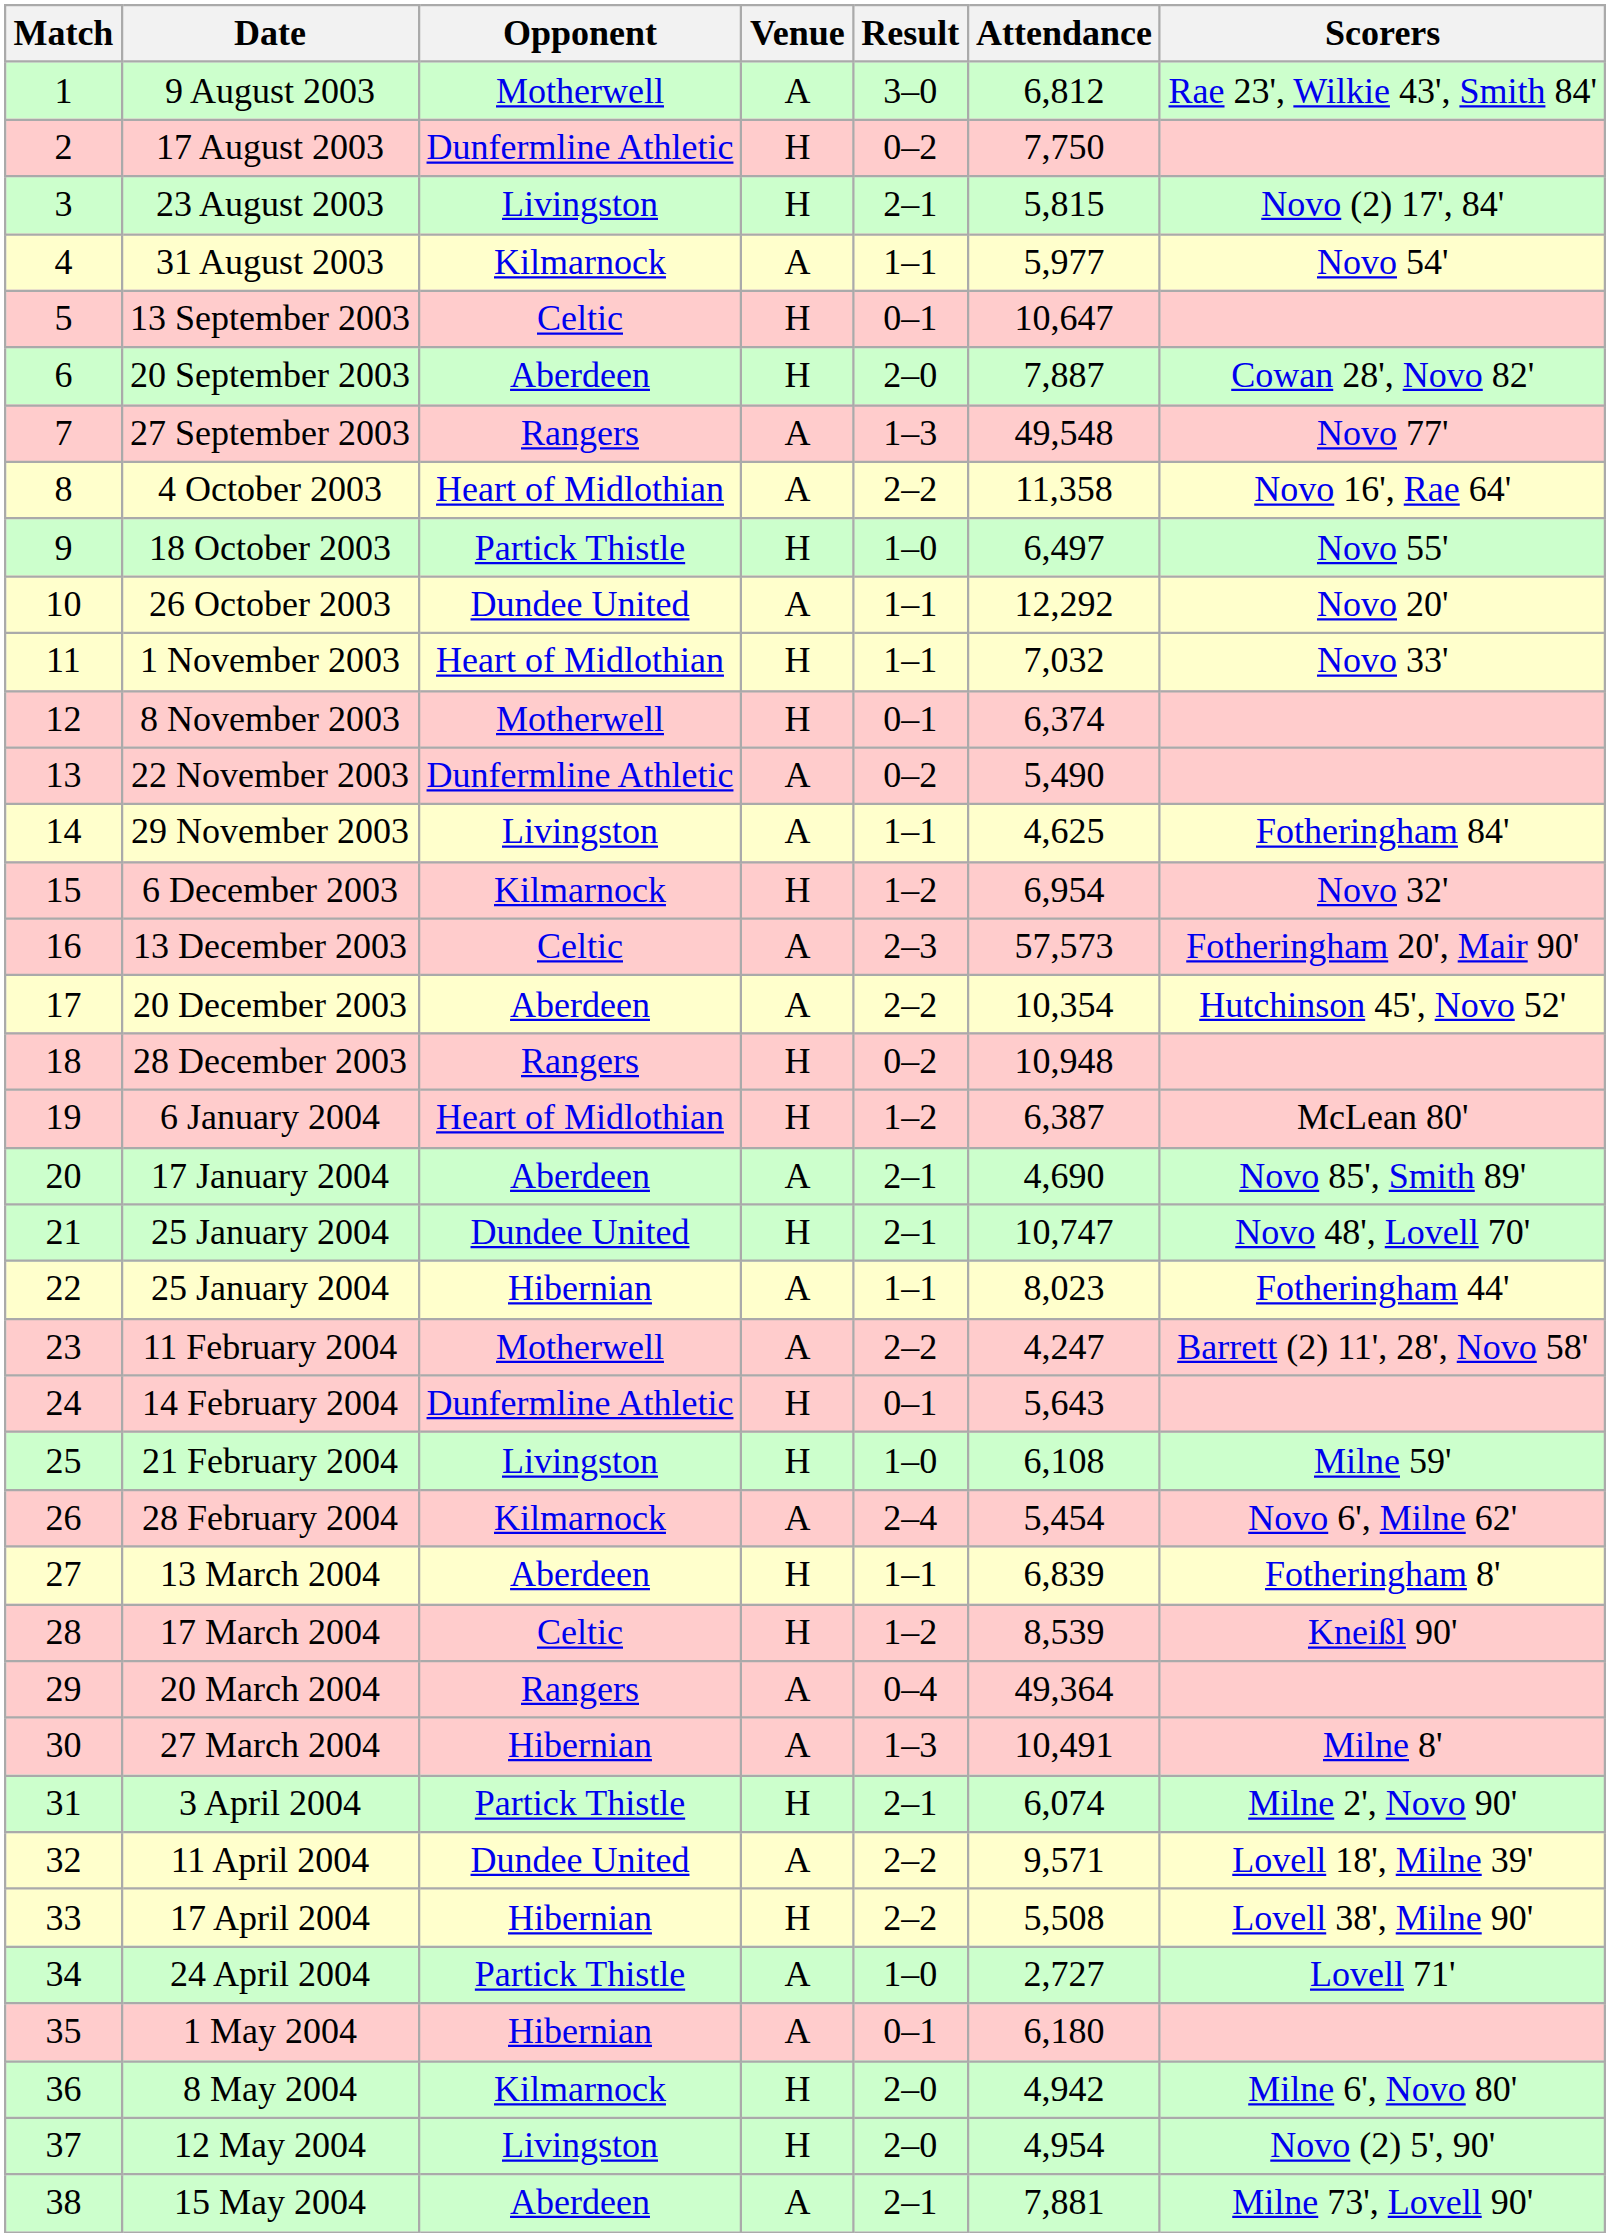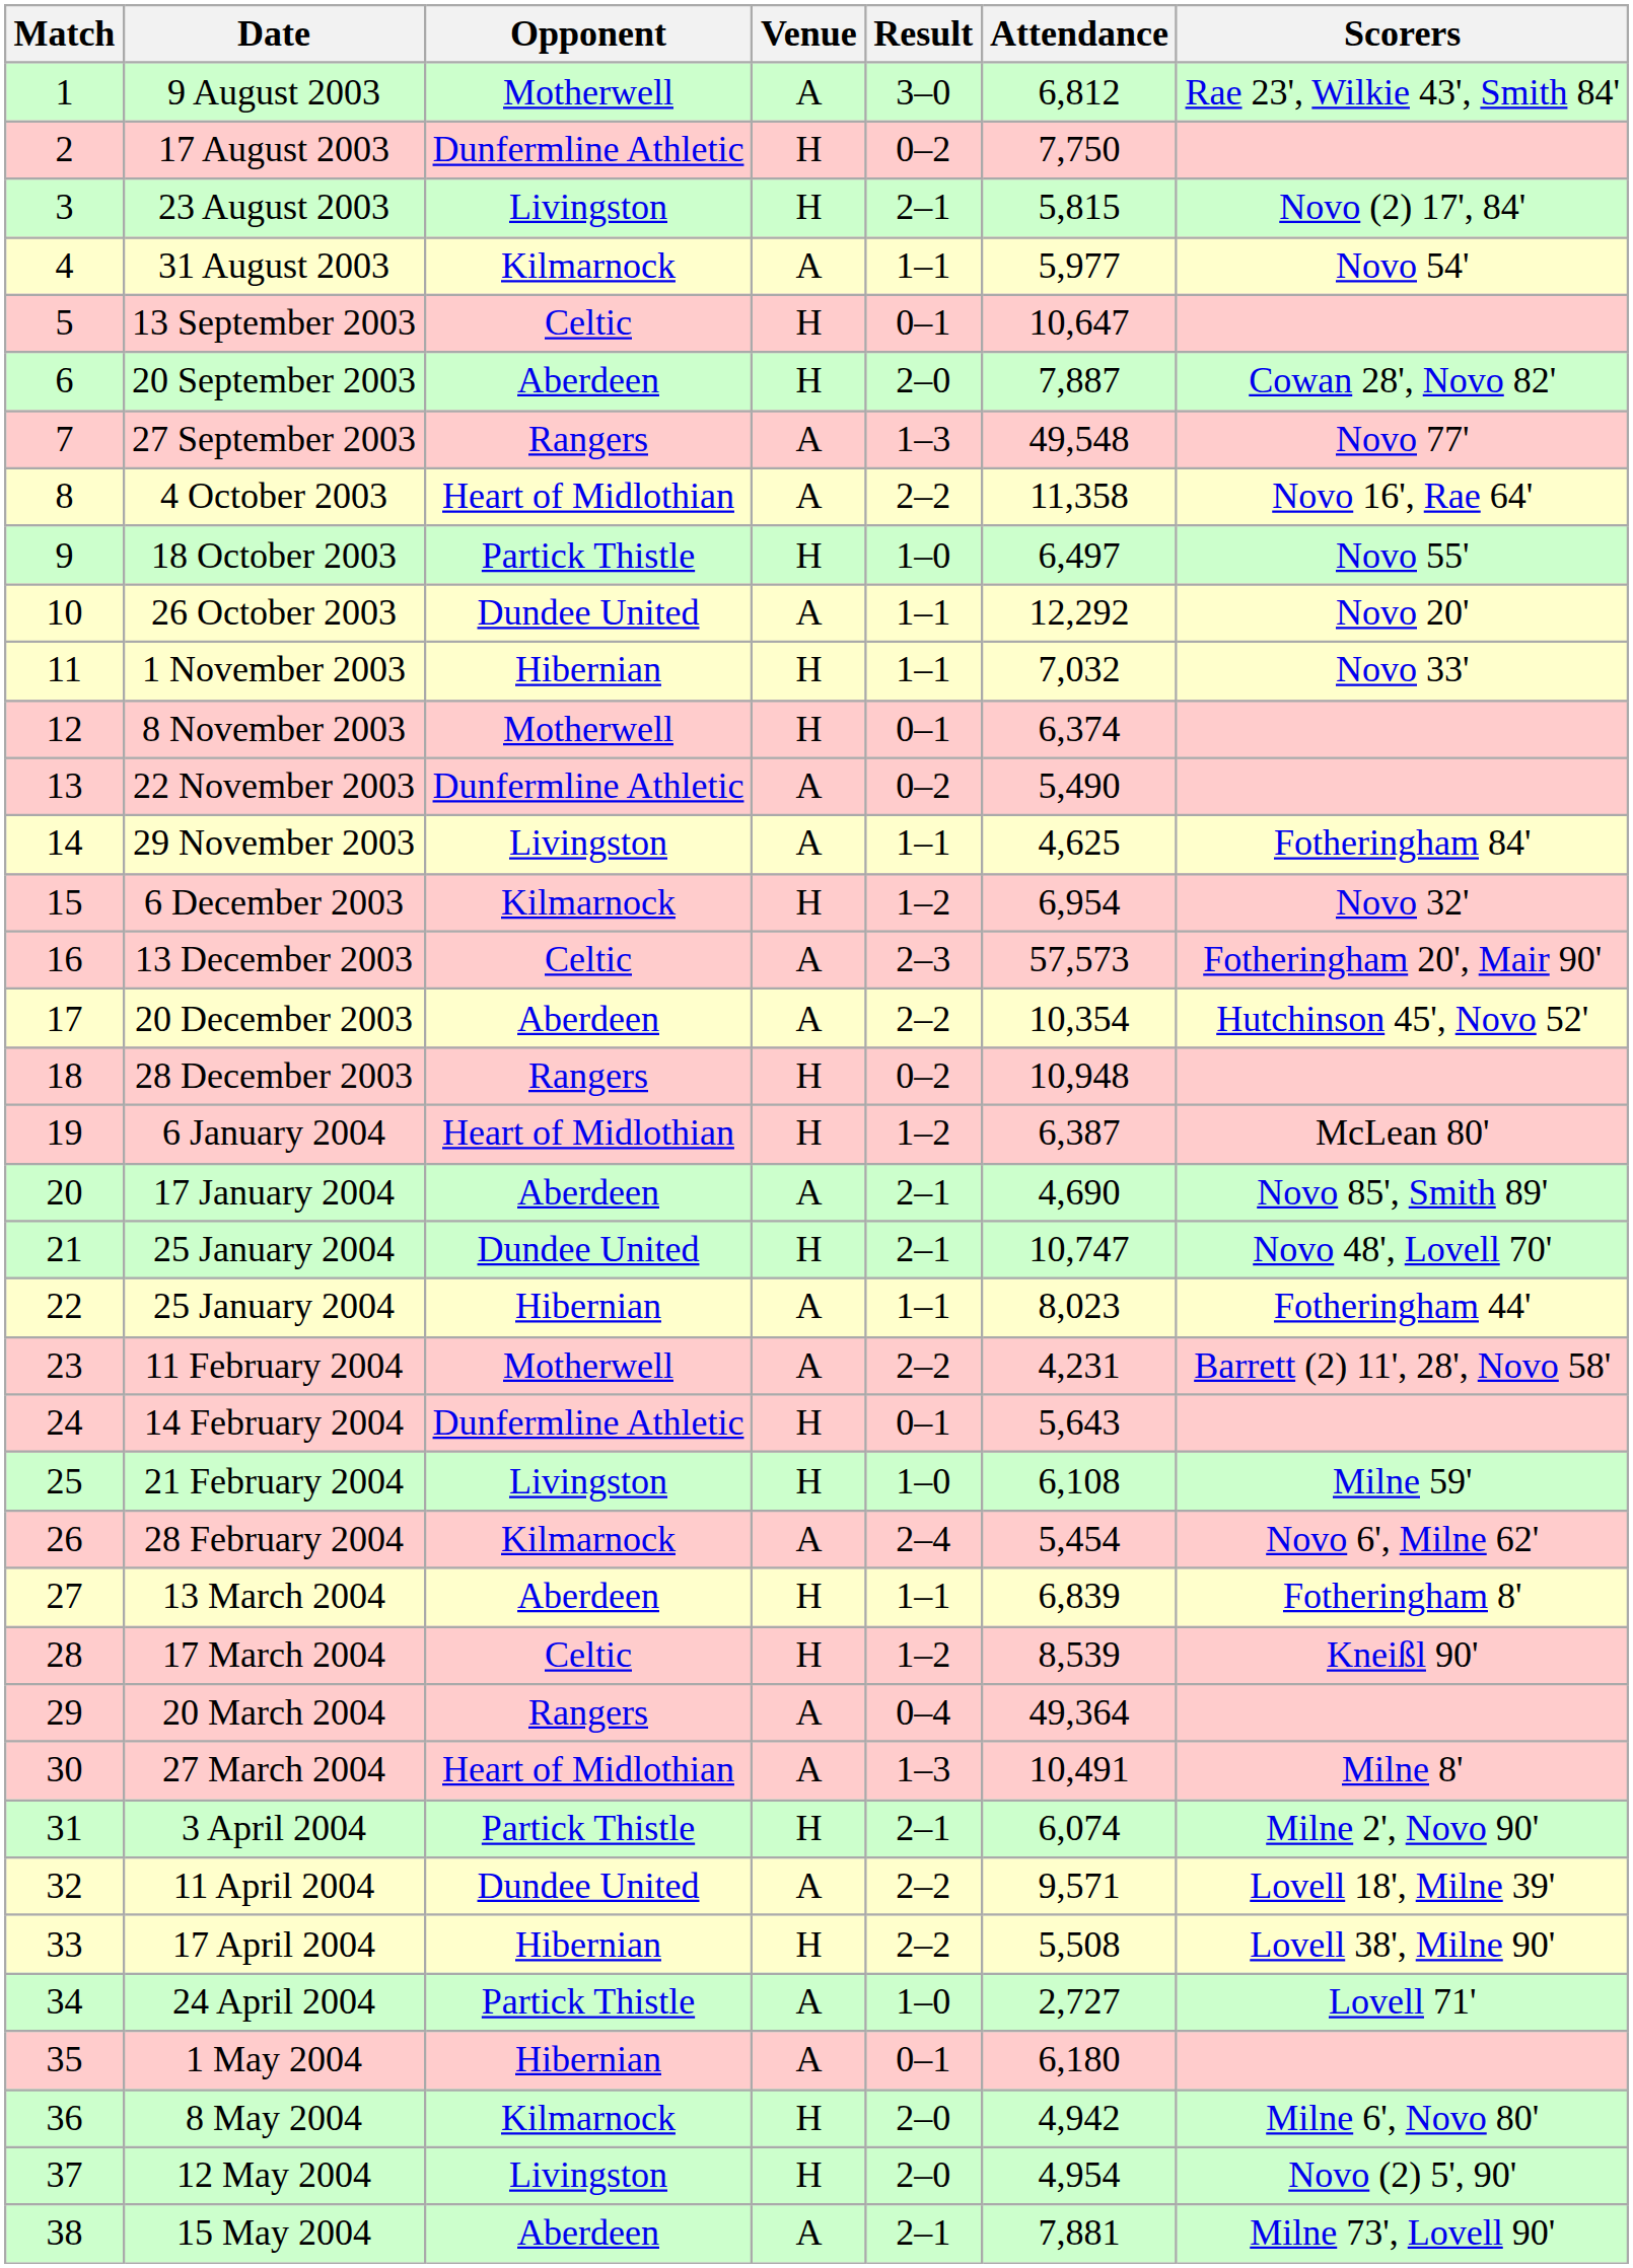 <table class="wikitable" style="font-size:100%; text-align:center">
 <tr>
 <th>Match</th>
 <th>Date</th>
 <th>Opponent</th>
 <th>Venue</th>
 <th>Result</th>
 <th>Attendance</th>
 <th>Scorers</th>
 </tr>
 <tr style="background: #CCFFCC;">
 <td>1</td>
 <td>9 August 2003</td>
 <td><a href='#'>Motherwell</a></td>
 <td>A</td>
 <td>3–0</td>
 <td>6,812</td>
 <td><a href='#'>Rae</a> 23', <a href='#'>Wilkie</a> 43', <a href='#'>Smith</a> 84'</td>
 </tr>
 <tr style="background: #FFCCCC;">
 <td>2</td>
 <td>17 August 2003</td>
 <td><a href='#'>Dunfermline Athletic</a></td>
 <td>H</td>
 <td>0–2</td>
 <td>7,750</td>
 <td></td>
 </tr>
 <tr style="background: #CCFFCC;">
 <td>3</td>
 <td>23 August 2003</td>
 <td><a href='#'>Livingston</a></td>
 <td>H</td>
 <td>2–1</td>
 <td>5,815</td>
 <td><a href='#'>Novo</a> (2) 17', 84'</td>
 </tr>
 <tr style="background: #FFFFCC;">
 <td>4</td>
 <td>31 August 2003</td>
 <td><a href='#'>Kilmarnock</a></td>
 <td>A</td>
 <td>1–1</td>
 <td>5,977</td>
 <td><a href='#'>Novo</a> 54'</td>
 </tr>
 <tr style="background: #FFCCCC;">
 <td>5</td>
 <td>13 September 2003</td>
 <td><a href='#'>Celtic</a></td>
 <td>H</td>
 <td>0–1</td>
 <td>10,647</td>
 <td></td>
 </tr>
 <tr style="background: #CCFFCC;">
 <td>6</td>
 <td>20 September 2003</td>
 <td><a href='#'>Aberdeen</a></td>
 <td>H</td>
 <td>2–0</td>
 <td>7,887</td>
 <td><a href='#'>Cowan</a> 28', <a href='#'>Novo</a> 82'</td>
 </tr>
 <tr style="background: #FFCCCC;">
 <td>7</td>
 <td>27 September 2003</td>
 <td><a href='#'>Rangers</a></td>
 <td>A</td>
 <td>1–3</td>
 <td>49,548</td>
 <td><a href='#'>Novo</a> 77'</td>
 </tr>
 <tr style="background: #FFFFCC;">
 <td>8</td>
 <td>4 October 2003</td>
 <td><a href='#'>Heart of Midlothian</a></td>
 <td>A</td>
 <td>2–2</td>
 <td>11,358</td>
 <td><a href='#'>Novo</a> 16', <a href='#'>Rae</a> 64'</td>
 </tr>
 <tr style="background: #CCFFCC;">
 <td>9</td>
 <td>18 October 2003</td>
 <td><a href='#'>Partick Thistle</a></td>
 <td>H</td>
 <td>1–0</td>
 <td>6,497</td>
 <td><a href='#'>Novo</a> 55'</td>
 </tr>
 <tr style="background: #FFFFCC;">
 <td>10</td>
 <td>26 October 2003</td>
 <td><a href='#'>Dundee United</a></td>
 <td>A</td>
 <td>1–1</td>
 <td>12,292</td>
 <td><a href='#'>Novo</a> 20'</td>
 </tr>
 <tr style="background: #FFFFCC;">
 <td>11</td>
 <td>1 November 2003</td>
-<td><a href='#'>Heart of Midlothian</a></td>
+<td><a href='#'>Hibernian</a></td>
 <td>H</td>
 <td>1–1</td>
 <td>7,032</td>
 <td><a href='#'>Novo</a> 33'</td>
 </tr>
 <tr style="background: #FFCCCC;">
 <td>12</td>
 <td>8 November 2003</td>
 <td><a href='#'>Motherwell</a></td>
 <td>H</td>
 <td>0–1</td>
 <td>6,374</td>
 <td></td>
 </tr>
 <tr style="background: #FFCCCC;">
 <td>13</td>
 <td>22 November 2003</td>
 <td><a href='#'>Dunfermline Athletic</a></td>
 <td>A</td>
 <td>0–2</td>
 <td>5,490</td>
 <td></td>
 </tr>
 <tr style="background: #FFFFCC;">
 <td>14</td>
 <td>29 November 2003</td>
 <td><a href='#'>Livingston</a></td>
 <td>A</td>
 <td>1–1</td>
 <td>4,625</td>
 <td><a href='#'>Fotheringham</a> 84'</td>
 </tr>
 <tr style="background: #FFCCCC;">
 <td>15</td>
 <td>6 December 2003</td>
 <td><a href='#'>Kilmarnock</a></td>
 <td>H</td>
 <td>1–2</td>
 <td>6,954</td>
 <td><a href='#'>Novo</a> 32'</td>
 </tr>
 <tr style="background: #FFCCCC;">
 <td>16</td>
 <td>13 December 2003</td>
 <td><a href='#'>Celtic</a></td>
 <td>A</td>
 <td>2–3</td>
 <td>57,573</td>
 <td><a href='#'>Fotheringham</a> 20', <a href='#'>Mair</a> 90'</td>
 </tr>
 <tr style="background: #FFFFCC;">
 <td>17</td>
 <td>20 December 2003</td>
 <td><a href='#'>Aberdeen</a></td>
 <td>A</td>
 <td>2–2</td>
 <td>10,354</td>
 <td><a href='#'>Hutchinson</a> 45', <a href='#'>Novo</a> 52'</td>
 </tr>
 <tr style="background: #FFCCCC;">
 <td>18</td>
 <td>28 December 2003</td>
 <td><a href='#'>Rangers</a></td>
 <td>H</td>
 <td>0–2</td>
 <td>10,948</td>
 <td></td>
 </tr>
 <tr style="background: #FFCCCC;">
 <td>19</td>
 <td>6 January 2004</td>
 <td><a href='#'>Heart of Midlothian</a></td>
 <td>H</td>
 <td>1–2</td>
 <td>6,387</td>
 <td>McLean 80'</td>
 </tr>
 <tr style="background: #CCFFCC;">
 <td>20</td>
 <td>17 January 2004</td>
 <td><a href='#'>Aberdeen</a></td>
 <td>A</td>
 <td>2–1</td>
 <td>4,690</td>
 <td><a href='#'>Novo</a> 85', <a href='#'>Smith</a> 89'</td>
 </tr>
 <tr style="background: #CCFFCC;">
 <td>21</td>
 <td>25 January 2004</td>
 <td><a href='#'>Dundee United</a></td>
 <td>H</td>
 <td>2–1</td>
 <td>10,747</td>
 <td><a href='#'>Novo</a> 48', <a href='#'>Lovell</a> 70'</td>
 </tr>
 <tr style="background: #FFFFCC;">
 <td>22</td>
 <td>25 January 2004</td>
 <td><a href='#'>Hibernian</a></td>
 <td>A</td>
 <td>1–1</td>
 <td>8,023</td>
 <td><a href='#'>Fotheringham</a> 44'</td>
 </tr>
 <tr style="background: #FFCCCC;">
 <td>23</td>
 <td>11 February 2004</td>
 <td><a href='#'>Motherwell</a></td>
 <td>A</td>
 <td>2–2</td>
-<td>4,247</td>
+<td>4,231</td>
 <td><a href='#'>Barrett</a> (2) 11', 28', <a href='#'>Novo</a> 58'</td>
 </tr>
 <tr style="background: #FFCCCC;">
 <td>24</td>
 <td>14 February 2004</td>
 <td><a href='#'>Dunfermline Athletic</a></td>
 <td>H</td>
 <td>0–1</td>
 <td>5,643</td>
 <td></td>
 </tr>
 <tr style="background: #CCFFCC;">
 <td>25</td>
 <td>21 February 2004</td>
 <td><a href='#'>Livingston</a></td>
 <td>H</td>
 <td>1–0</td>
 <td>6,108</td>
 <td><a href='#'>Milne</a> 59'</td>
 </tr>
 <tr style="background: #FFCCCC;">
 <td>26</td>
 <td>28 February 2004</td>
 <td><a href='#'>Kilmarnock</a></td>
 <td>A</td>
 <td>2–4</td>
 <td>5,454</td>
 <td><a href='#'>Novo</a> 6', <a href='#'>Milne</a> 62'</td>
 </tr>
 <tr style="background: #FFFFCC;">
 <td>27</td>
 <td>13 March 2004</td>
 <td><a href='#'>Aberdeen</a></td>
 <td>H</td>
 <td>1–1</td>
 <td>6,839</td>
 <td><a href='#'>Fotheringham</a> 8'</td>
 </tr>
 <tr style="background: #FFCCCC;">
 <td>28</td>
 <td>17 March 2004</td>
 <td><a href='#'>Celtic</a></td>
 <td>H</td>
 <td>1–2</td>
 <td>8,539</td>
 <td><a href='#'>Kneißl</a> 90'</td>
 </tr>
 <tr style="background: #FFCCCC;">
 <td>29</td>
 <td>20 March 2004</td>
 <td><a href='#'>Rangers</a></td>
 <td>A</td>
 <td>0–4</td>
 <td>49,364</td>
 <td></td>
 </tr>
 <tr style="background: #FFCCCC;">
 <td>30</td>
 <td>27 March 2004</td>
-<td><a href='#'>Hibernian</a></td>
+<td><a href='#'>Heart of Midlothian</a></td>
 <td>A</td>
 <td>1–3</td>
 <td>10,491</td>
 <td><a href='#'>Milne</a> 8'</td>
 </tr>
 <tr style="background: #CCFFCC;">
 <td>31</td>
 <td>3 April 2004</td>
 <td><a href='#'>Partick Thistle</a></td>
 <td>H</td>
 <td>2–1</td>
 <td>6,074</td>
 <td><a href='#'>Milne</a> 2', <a href='#'>Novo</a> 90'</td>
 </tr>
 <tr style="background: #FFFFCC;">
 <td>32</td>
 <td>11 April 2004</td>
 <td><a href='#'>Dundee United</a></td>
 <td>A</td>
 <td>2–2</td>
 <td>9,571</td>
 <td><a href='#'>Lovell</a> 18', <a href='#'>Milne</a> 39'</td>
 </tr>
 <tr style="background: #FFFFCC;">
 <td>33</td>
 <td>17 April 2004</td>
 <td><a href='#'>Hibernian</a></td>
 <td>H</td>
 <td>2–2</td>
 <td>5,508</td>
 <td><a href='#'>Lovell</a> 38', <a href='#'>Milne</a> 90'</td>
 </tr>
 <tr style="background: #CCFFCC;">
 <td>34</td>
 <td>24 April 2004</td>
 <td><a href='#'>Partick Thistle</a></td>
 <td>A</td>
 <td>1–0</td>
 <td>2,727</td>
 <td><a href='#'>Lovell</a> 71'</td>
 </tr>
 <tr style="background: #FFCCCC;">
 <td>35</td>
 <td>1 May 2004</td>
 <td><a href='#'>Hibernian</a></td>
 <td>A</td>
 <td>0–1</td>
 <td>6,180</td>
 <td></td>
 </tr>
 <tr style="background: #CCFFCC;">
 <td>36</td>
 <td>8 May 2004</td>
 <td><a href='#'>Kilmarnock</a></td>
 <td>H</td>
 <td>2–0</td>
 <td>4,942</td>
 <td><a href='#'>Milne</a> 6', <a href='#'>Novo</a> 80'</td>
 </tr>
 <tr style="background: #CCFFCC;">
 <td>37</td>
 <td>12 May 2004</td>
 <td><a href='#'>Livingston</a></td>
 <td>H</td>
 <td>2–0</td>
 <td>4,954</td>
 <td><a href='#'>Novo</a> (2) 5', 90'</td>
 </tr>
 <tr style="background: #CCFFCC;">
 <td>38</td>
 <td>15 May 2004</td>
 <td><a href='#'>Aberdeen</a></td>
 <td>A</td>
 <td>2–1</td>
 <td>7,881</td>
 <td><a href='#'>Milne</a> 73', <a href='#'>Lovell</a> 90'</td>
 </tr>
 </table>
